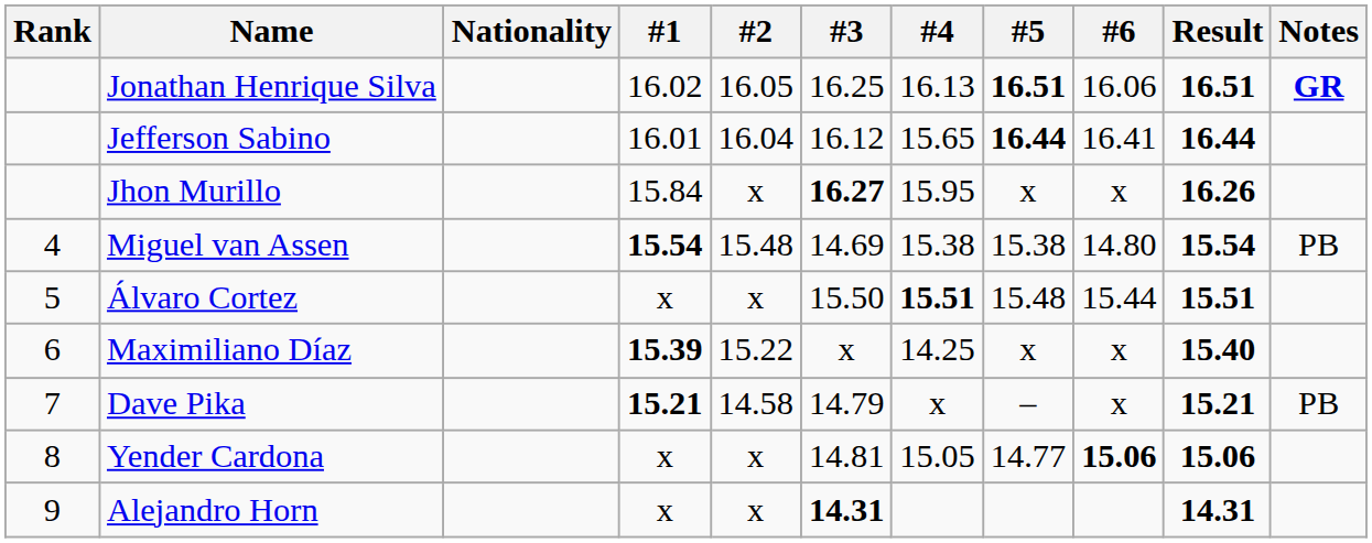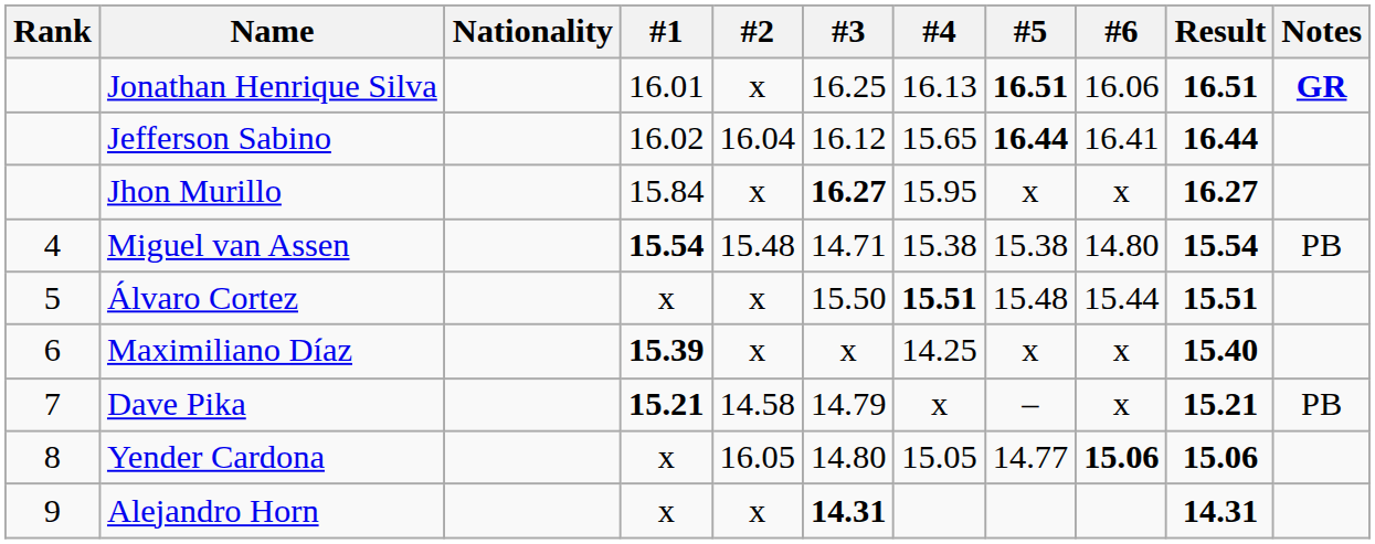 <table class="wikitable sortable" style="text-align:center">
 <tr>
 <th>Rank</th>
 <th>Name</th>
 <th>Nationality</th>
 <th>#1</th>
 <th>#2</th>
 <th>#3</th>
 <th>#4</th>
 <th>#5</th>
 <th>#6</th>
 <th>Result</th>
 <th>Notes</th>
 </tr>
 <tr>
 <td></td>
 <td align=left><a href='#'>Jonathan Henrique Silva</a></td>
 <td align=left></td>
-<td>16.02</td>
-<td>16.05</td>
+<td>16.01</td>
+<td>x</td>
 <td>16.25</td>
 <td>16.13</td>
 <td><strong>16.51</strong></td>
 <td>16.06</td>
 <td><strong>16.51</strong></td>
 <td><strong><a href='#'>GR</a></strong></td>
 </tr>
 <tr>
 <td></td>
 <td align=left><a href='#'>Jefferson Sabino</a></td>
 <td align=left></td>
-<td>16.01</td>
+<td>16.02</td>
 <td>16.04</td>
 <td>16.12</td>
 <td>15.65</td>
 <td><strong>16.44</strong></td>
 <td>16.41</td>
 <td><strong>16.44</strong></td>
 <td></td>
 </tr>
 <tr>
 <td></td>
 <td align=left><a href='#'>Jhon Murillo</a></td>
 <td align=left></td>
 <td>15.84</td>
 <td>x</td>
 <td><strong>16.27</strong></td>
 <td>15.95</td>
 <td>x</td>
 <td>x</td>
-<td><strong>16.26</strong></td>
+<td><strong>16.27</strong></td>
 <td></td>
 </tr>
 <tr>
 <td>4</td>
 <td align=left><a href='#'>Miguel van Assen</a></td>
 <td align=left></td>
 <td><strong>15.54</strong></td>
 <td>15.48</td>
-<td>14.69</td>
+<td>14.71</td>
 <td>15.38</td>
 <td>15.38</td>
 <td>14.80</td>
 <td><strong>15.54</strong></td>
 <td>PB</td>
 </tr>
 <tr>
 <td>5</td>
 <td align=left><a href='#'>Álvaro Cortez</a></td>
 <td align=left></td>
 <td>x</td>
 <td>x</td>
 <td>15.50</td>
 <td><strong>15.51</strong></td>
 <td>15.48</td>
 <td>15.44</td>
 <td><strong>15.51</strong></td>
 <td></td>
 </tr>
 <tr>
 <td>6</td>
 <td align=left><a href='#'>Maximiliano Díaz</a></td>
 <td align=left></td>
 <td><strong>15.39</strong></td>
-<td>15.22</td>
+<td>x</td>
 <td>x</td>
 <td>14.25</td>
 <td>x</td>
 <td>x</td>
 <td><strong>15.40</strong></td>
 <td></td>
 </tr>
 <tr>
 <td>7</td>
 <td align=left><a href='#'>Dave Pika</a></td>
 <td align=left></td>
 <td><strong>15.21</strong></td>
 <td>14.58</td>
 <td>14.79</td>
 <td>x</td>
 <td>–</td>
 <td>x</td>
 <td><strong>15.21</strong></td>
 <td>PB</td>
 </tr>
 <tr>
 <td>8</td>
 <td align=left><a href='#'>Yender Cardona</a></td>
 <td align=left></td>
 <td>x</td>
-<td>x</td>
-<td>14.81</td>
+<td>16.05</td>
+<td>14.80</td>
 <td>15.05</td>
 <td>14.77</td>
 <td><strong>15.06</strong></td>
 <td><strong>15.06</strong></td>
 <td></td>
 </tr>
 <tr>
 <td>9</td>
 <td align=left><a href='#'>Alejandro Horn</a></td>
 <td align=left></td>
 <td>x</td>
 <td>x</td>
 <td><strong>14.31</strong></td>
 <td></td>
 <td></td>
 <td></td>
 <td><strong>14.31</strong></td>
 <td></td>
 </tr>
 </table>
